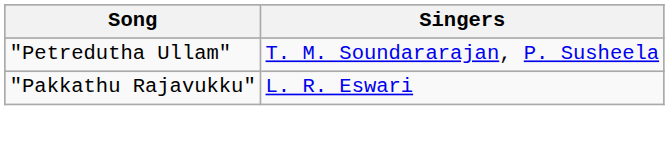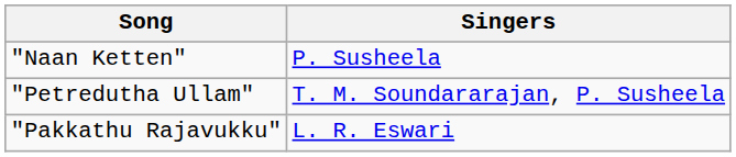 <table class="wikitable" style="font-size:95%;">
 <tr>
 <th>Song</th>
 <th>Singers</th>
+</tr>
+<tr>
+<td>"Naan Ketten"</td>
+<td><a href='#'>P. Susheela</a></td>
 </tr>
 <tr>
 <td>"Petredutha Ullam"</td>
 <td><a href='#'>T. M. Soundararajan</a>, <a href='#'>P. Susheela</a></td>
 </tr>
 <tr>
 <td>"Pakkathu Rajavukku"</td>
 <td><a href='#'>L. R. Eswari</a></td>
 </tr>
 </table>
